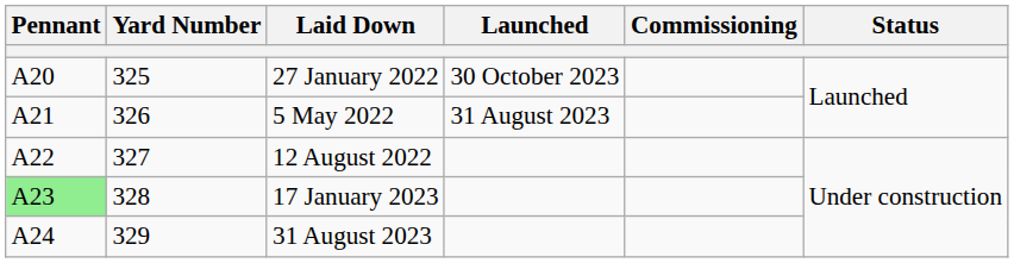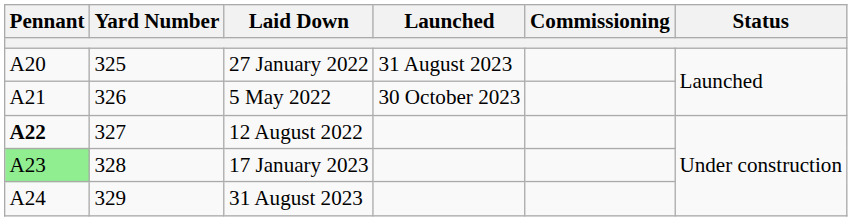 <table class="wikitable">
 <tr>
 <th>Pennant</th>
 <th>Yard Number</th>
 <th>Laid Down</th>
 <th>Launched</th>
 <th>Commissioning</th>
 <th>Status</th>
 </tr>
 <tr>
 <th colspan="6"></th>
 </tr>
 <tr>
 <td>A20</td>
 <td>325</td>
 <td>27 January 2022</td>
-<td>30 October 2023</td>
+<td>31 August 2023</td>
 <td></td>
 <td rowspan="2">Launched</td>
 </tr>
 <tr>
 <td>A21</td>
 <td>326</td>
 <td>5 May 2022</td>
-<td>31 August 2023</td>
+<td>30 October 2023</td>
 <td></td>
 </tr>
 <tr>
-<td>A22</td>
+<td><strong>A22</strong></td>
 <td>327</td>
 <td>12 August 2022</td>
 <td></td>
 <td></td>
 <td rowspan="3">Under construction</td>
 </tr>
 <tr>
 <td style="background: lightgreen;">A23</td>
 <td>328</td>
 <td>17 January 2023</td>
 <td></td>
 <td></td>
 </tr>
 <tr>
 <td>A24</td>
 <td>329</td>
 <td>31 August 2023</td>
 <td></td>
 <td></td>
 </tr>
 </table>
